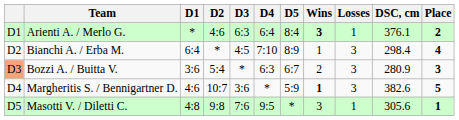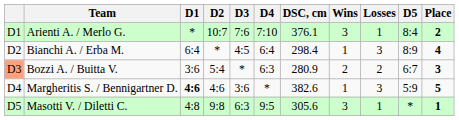 <table class="wikitable" style="text-align:center">
 <tr>
 <th></th>
 <th>Team</th>
 <th width="25">D1</th>
 <th width="25">D2</th>
 <th width="25">D3</th>
 <th width="25">D4</th>
-<th width="25">D5</th>
+<th>DSC, cm</th>
 <th width="20">Wins</th>
 <th width="20">Losses</th>
-<th>DSC, cm</th>
+<th width="25">D5</th>
 <th>Place</th>
 </tr>
 <tr bgcolor=#cfc>
 <td>D1</td>
 <td align=left>Arienti A. / Merlo G.</td>
 <td>*</td>
-<td>4:6</td>
-<td>6:3</td>
-<td>6:4</td>
+<td>10:7</td>
+<td>7:6</td>
+<td>7:10</td>
+<td>376.1</td>
+<td>3</td>
+<td>1</td>
 <td>8:4</td>
-<td><strong>3</strong></td>
-<td>1</td>
-<td>376.1</td>
 <td><strong>2</strong></td>
 </tr>
 <tr>
 <td>D2</td>
 <td align=left>Bianchi A. / Erba M.</td>
 <td>6:4</td>
 <td>*</td>
 <td>4:5</td>
-<td>7:10</td>
-<td>8:9</td>
+<td>6:4</td>
+<td>298.4</td>
 <td>1</td>
 <td>3</td>
-<td>298.4</td>
+<td>8:9</td>
 <td><strong>4</strong></td>
 </tr>
 <tr>
 <td style="background: lightsalmon;">D3</td>
 <td align=left>Bozzi A. / Buitta V.</td>
 <td>3:6</td>
 <td>5:4</td>
 <td>*</td>
 <td>6:3</td>
+<td>280.9</td>
+<td>2</td>
+<td>2</td>
 <td>6:7</td>
-<td>2</td>
-<td>3</td>
-<td>280.9</td>
 <td><strong>3</strong></td>
 </tr>
 <tr>
 <td>D4</td>
 <td align=left>Margheritis S. / Bennigartner D.</td>
+<td><strong>4:6</strong></td>
 <td>4:6</td>
-<td>10:7</td>
 <td>3:6</td>
 <td>*</td>
+<td>382.6</td>
+<td>1</td>
+<td>3</td>
 <td>5:9</td>
-<td><strong>1</strong></td>
-<td>3</td>
-<td>382.6</td>
 <td><strong>5</strong></td>
 </tr>
 <tr bgcolor=#cfc>
 <td>D5</td>
 <td align=left>Masotti V. / Diletti C.</td>
 <td>4:8</td>
 <td>9:8</td>
-<td>7:6</td>
+<td>6:3</td>
 <td>9:5</td>
-<td>*</td>
+<td>305.6</td>
 <td>3</td>
 <td>1</td>
-<td>305.6</td>
+<td>*</td>
 <td><strong>1</strong></td>
 </tr>
 </table>
